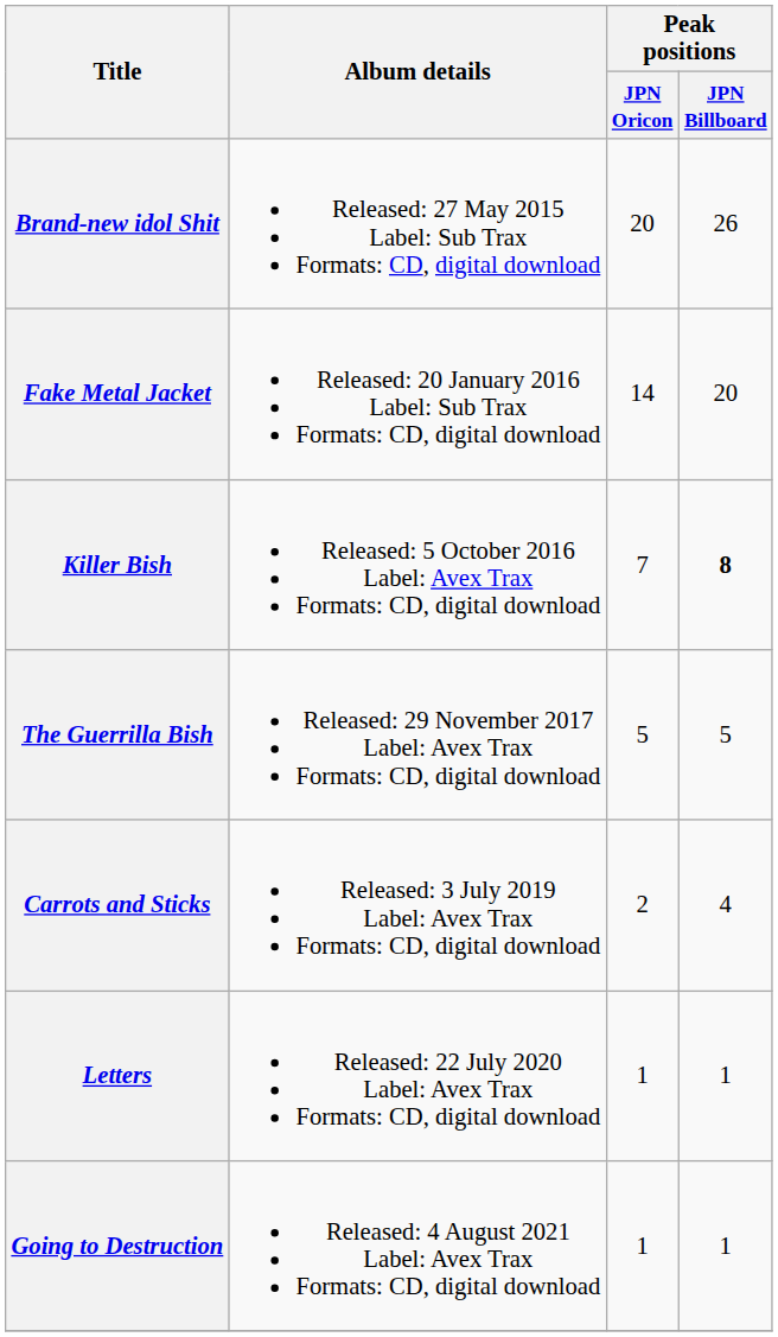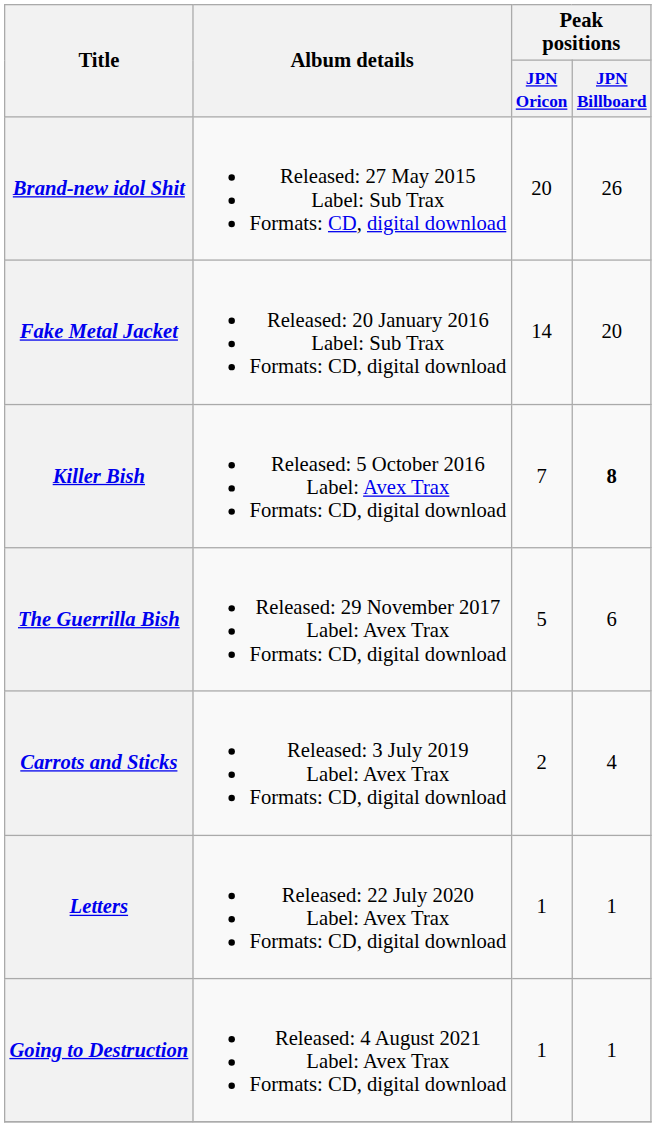 <table class="wikitable plainrowheaders" style="text-align:center;">
 <tr>
 <th scope="col" rowspan="2">Title</th>
 <th scope="col" rowspan="2">Album details</th>
 <th scope="col" colspan="2">Peak <br> positions</th>
 </tr>
 <tr>
 <th scope="col"><small><a href='#'>JPN<br>Oricon</a></small><br></th>
 <th scope="col" colspan="1"><small><a href='#'>JPN<br>Billboard</a></small><br></th>
 </tr>
 <tr>
 <th scope="row"><em><a href='#'>Brand-new idol Shit</a></em></th>
 <td><br><ul><li>Released: 27 May 2015</li><li>Label: Sub Trax</li><li>Formats: <a href='#'>CD</a>, <a href='#'>digital download</a></li></ul></td>
 <td>20</td>
 <td>26</td>
 </tr>
 <tr>
 <th scope="row"><em><a href='#'>Fake Metal Jacket</a></em></th>
 <td><br><ul><li>Released: 20 January 2016</li><li>Label: Sub Trax</li><li>Formats: CD, digital download</li></ul></td>
 <td>14</td>
 <td>20</td>
 </tr>
 <tr>
 <th scope="row"><em><a href='#'>Killer Bish</a></em></th>
 <td><br><ul><li>Released: 5 October 2016</li><li>Label: <a href='#'>Avex Trax</a></li><li>Formats: CD, digital download</li></ul></td>
 <td>7</td>
 <td><strong>8</strong></td>
 </tr>
 <tr>
 <th scope="row"><em><a href='#'>The Guerrilla Bish</a></em></th>
 <td><br><ul><li>Released: 29 November 2017</li><li>Label: Avex Trax</li><li>Formats: CD, digital download</li></ul></td>
 <td>5</td>
-<td>5</td>
+<td>6</td>
 </tr>
 <tr>
 <th scope="row"><em><a href='#'>Carrots and Sticks</a></em></th>
 <td><br><ul><li>Released: 3 July 2019</li><li>Label: Avex Trax</li><li>Formats: CD, digital download</li></ul></td>
 <td>2</td>
 <td>4</td>
 </tr>
 <tr>
 <th scope="row"><em><a href='#'>Letters</a></em></th>
 <td><br><ul><li>Released: 22 July 2020</li><li>Label: Avex Trax</li><li>Formats: CD, digital download</li></ul></td>
 <td>1</td>
 <td>1</td>
 </tr>
 <tr>
 <th scope="row"><em><a href='#'>Going to Destruction</a></em></th>
 <td><br><ul><li>Released: 4 August 2021</li><li>Label: Avex Trax</li><li>Formats: CD, digital download</li></ul></td>
 <td>1</td>
 <td>1</td>
 </tr>
 <tr>
 </tr>
 </table>
